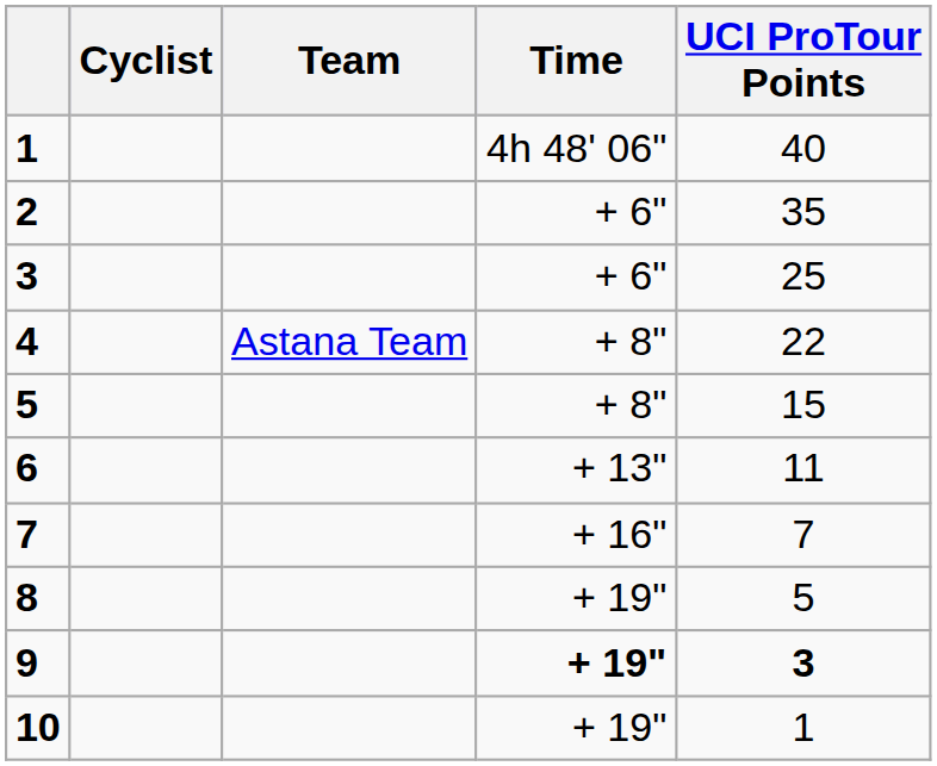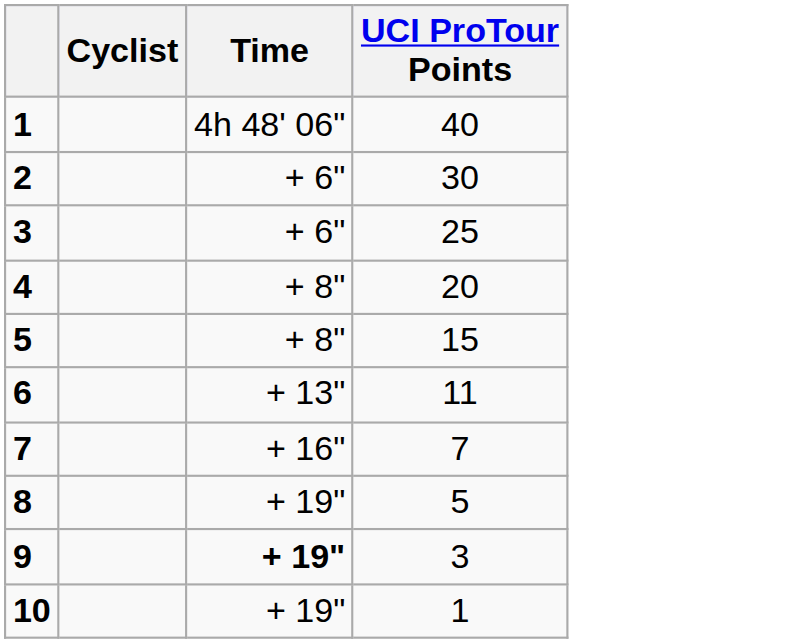 <table class="wikitable">
 <tr style="background:#ccccff;">
 <th></th>
 <th>Cyclist</th>
-<th>Team</th>
 <th>Time</th>
 <th><a href='#'>UCI ProTour</a><br>Points</th>
 </tr>
 <tr>
 <td><strong>1</strong></td>
-<td></td>
 <td></td>
 <td>4h 48' 06"</td>
 <td align="center">40</td>
 </tr>
 <tr>
 <td><strong>2</strong></td>
 <td></td>
-<td></td>
 <td align="right">+ 6"</td>
-<td align="center">35</td>
+<td align="center">30</td>
 </tr>
 <tr>
 <td><strong>3</strong></td>
-<td></td>
 <td></td>
 <td align="right">+ 6"</td>
 <td align="center">25</td>
 </tr>
 <tr>
 <td><strong>4</strong></td>
 <td></td>
-<td><a href='#'>Astana Team</a></td>
 <td align="right">+ 8"</td>
-<td align="center">22</td>
+<td align="center">20</td>
 </tr>
 <tr>
 <td><strong>5</strong></td>
-<td></td>
 <td></td>
 <td align="right">+ 8"</td>
 <td align="center">15</td>
 </tr>
 <tr>
 <td><strong>6</strong></td>
 <td></td>
-<td></td>
 <td align="right">+ 13"</td>
 <td align="center">11</td>
 </tr>
 <tr>
 <td><strong>7</strong></td>
-<td></td>
 <td></td>
 <td align="right">+ 16"</td>
 <td align="center">7</td>
 </tr>
 <tr>
 <td><strong>8</strong></td>
 <td></td>
-<td></td>
 <td align="right">+ 19"</td>
 <td align="center">5</td>
 </tr>
 <tr>
 <td><strong>9</strong></td>
 <td></td>
-<td></td>
 <td align="right"><strong>+ 19"</strong></td>
-<td align="center"><strong>3</strong></td>
+<td align="center">3</td>
 </tr>
 <tr>
 <td><strong>10</strong></td>
-<td></td>
 <td></td>
 <td align="right">+ 19"</td>
 <td align="center">1</td>
 </tr>
 </table>
